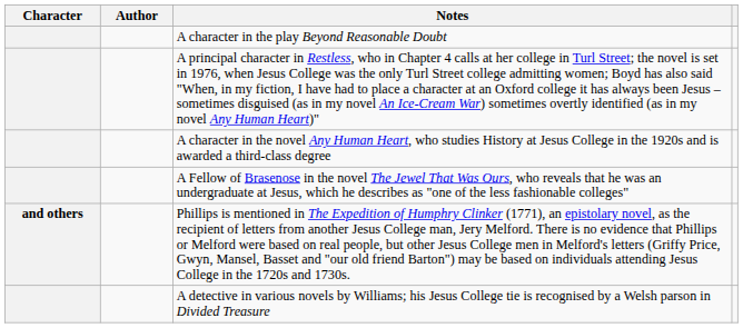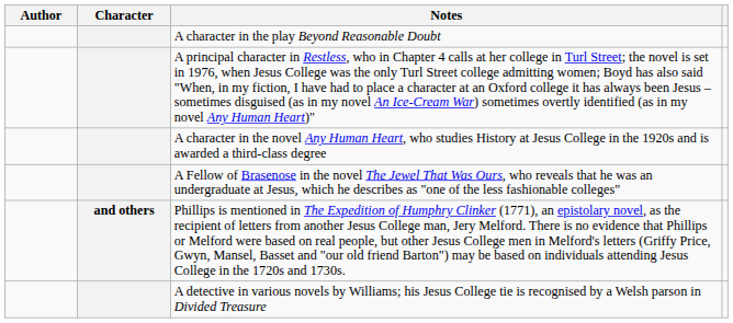 <table class="wikitable sortable">
 <tr>
+<th scope="col" width="10%">Author</th>
 <th scope="col" width="13%">Character</th>
-<th scope="col" width="10%">Author</th>
 <th scope="col" class="unsortable">Notes</th>
 <th scope="col" class="unsortable"></th>
 </tr>
 <tr valign="top">
+<td align="center"></td>
 <th scope="row"></th>
-<td align="center"></td>
 <td>A character in the play <em>Beyond Reasonable Doubt</em></td>
 <td align="center"></td>
 </tr>
 <tr valign="top">
+<td align="center"></td>
 <th scope="row"></th>
-<td align="center"></td>
 <td>A principal character in <em><a href='#'>Restless</a></em>, who in Chapter 4 calls at her college in <a href='#'>Turl Street</a>; the novel is set in 1976, when Jesus College was the only Turl Street college admitting women; Boyd has also said "When, in my fiction, I have had to place a character at an Oxford college it has always been Jesus – sometimes disguised (as in my novel <em><a href='#'>An Ice-Cream War</a></em>) sometimes overtly identified (as in my novel <em><a href='#'>Any Human Heart</a></em>)"</td>
 <td align="center"></td>
 </tr>
 <tr valign="top">
+<td align="center"></td>
 <th scope="row"></th>
-<td align="center"></td>
 <td>A character in the novel <em><a href='#'>Any Human Heart</a></em>, who studies History at Jesus College in the 1920s and is awarded a third-class degree</td>
 <td align="center"></td>
 </tr>
 <tr valign="top">
+<td align="center"></td>
 <th scope="row"></th>
-<td align="center"></td>
 <td>A Fellow of <a href='#'>Brasenose</a> in the novel <em><a href='#'>The Jewel That Was Ours</a></em>, who reveals that he was an undergraduate at Jesus, which he describes as "one of the less fashionable colleges"</td>
 <td align="center"></td>
 </tr>
 <tr valign="top">
+<td align="center"></td>
 <th scope="row"> and others</th>
-<td align="center"></td>
 <td>Phillips is mentioned in <em><a href='#'>The Expedition of Humphry Clinker</a></em> (1771), an <a href='#'>epistolary novel</a>, as the recipient of letters from another Jesus College man, Jery Melford. There is no evidence that Phillips or Melford were based on real people, but other Jesus College men in Melford's letters (Griffy Price, Gwyn, Mansel, Basset and "our old friend Barton") may be based on individuals attending Jesus College in the 1720s and 1730s.</td>
 <td align="center"></td>
 </tr>
 <tr valign="top">
+<td align="center"></td>
 <th scope="row"></th>
-<td align="center"></td>
 <td>A detective in various novels by Williams; his Jesus College tie is recognised by a Welsh parson in <em>Divided Treasure</em></td>
 <td align="center"></td>
 </tr>
 </table>
